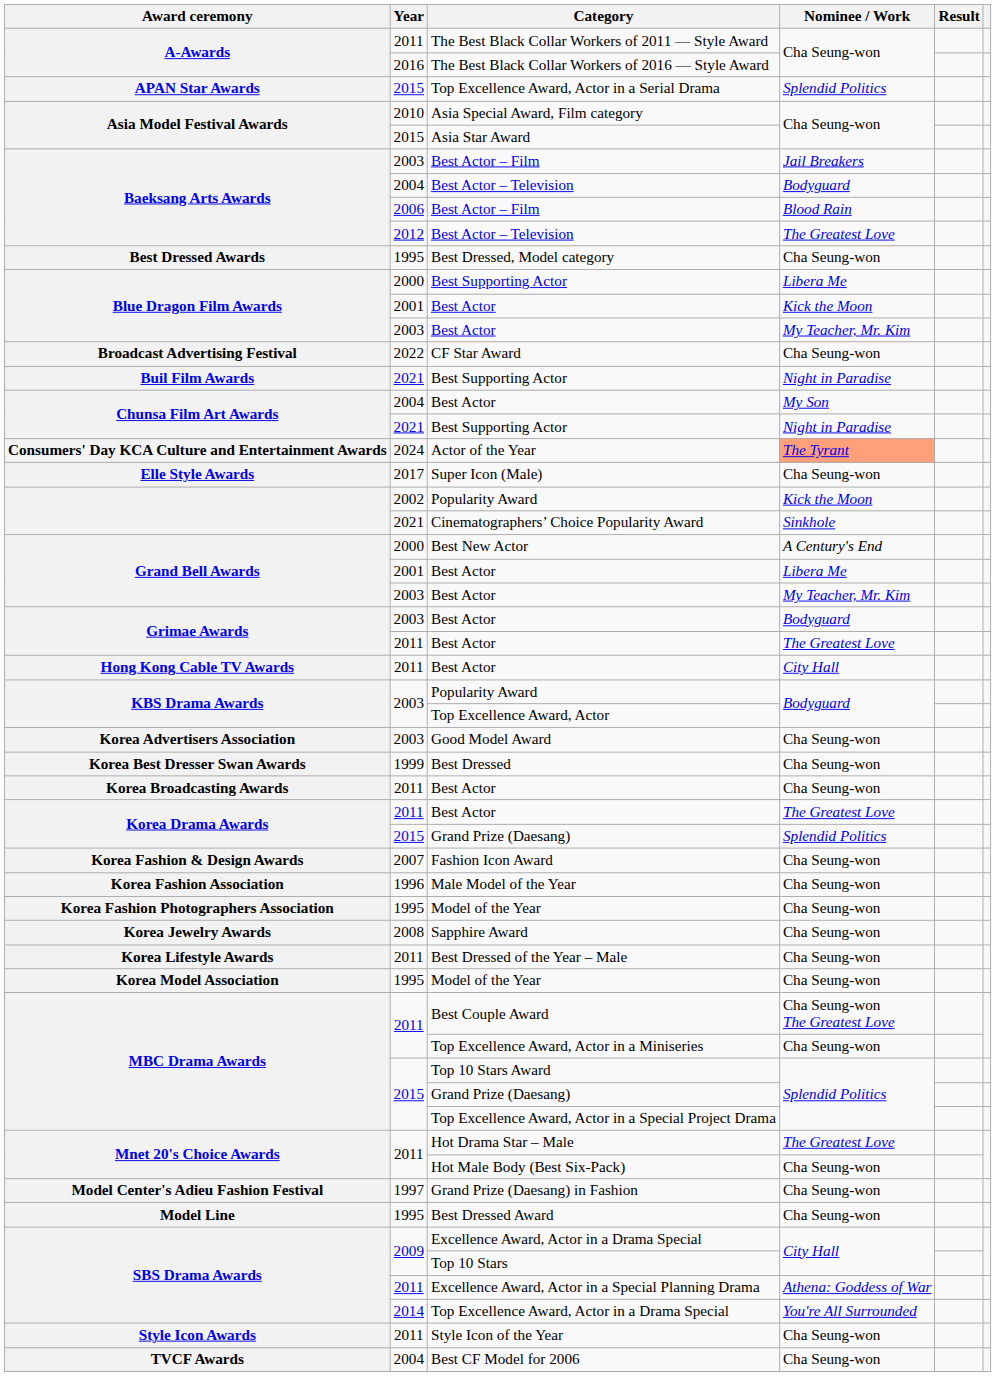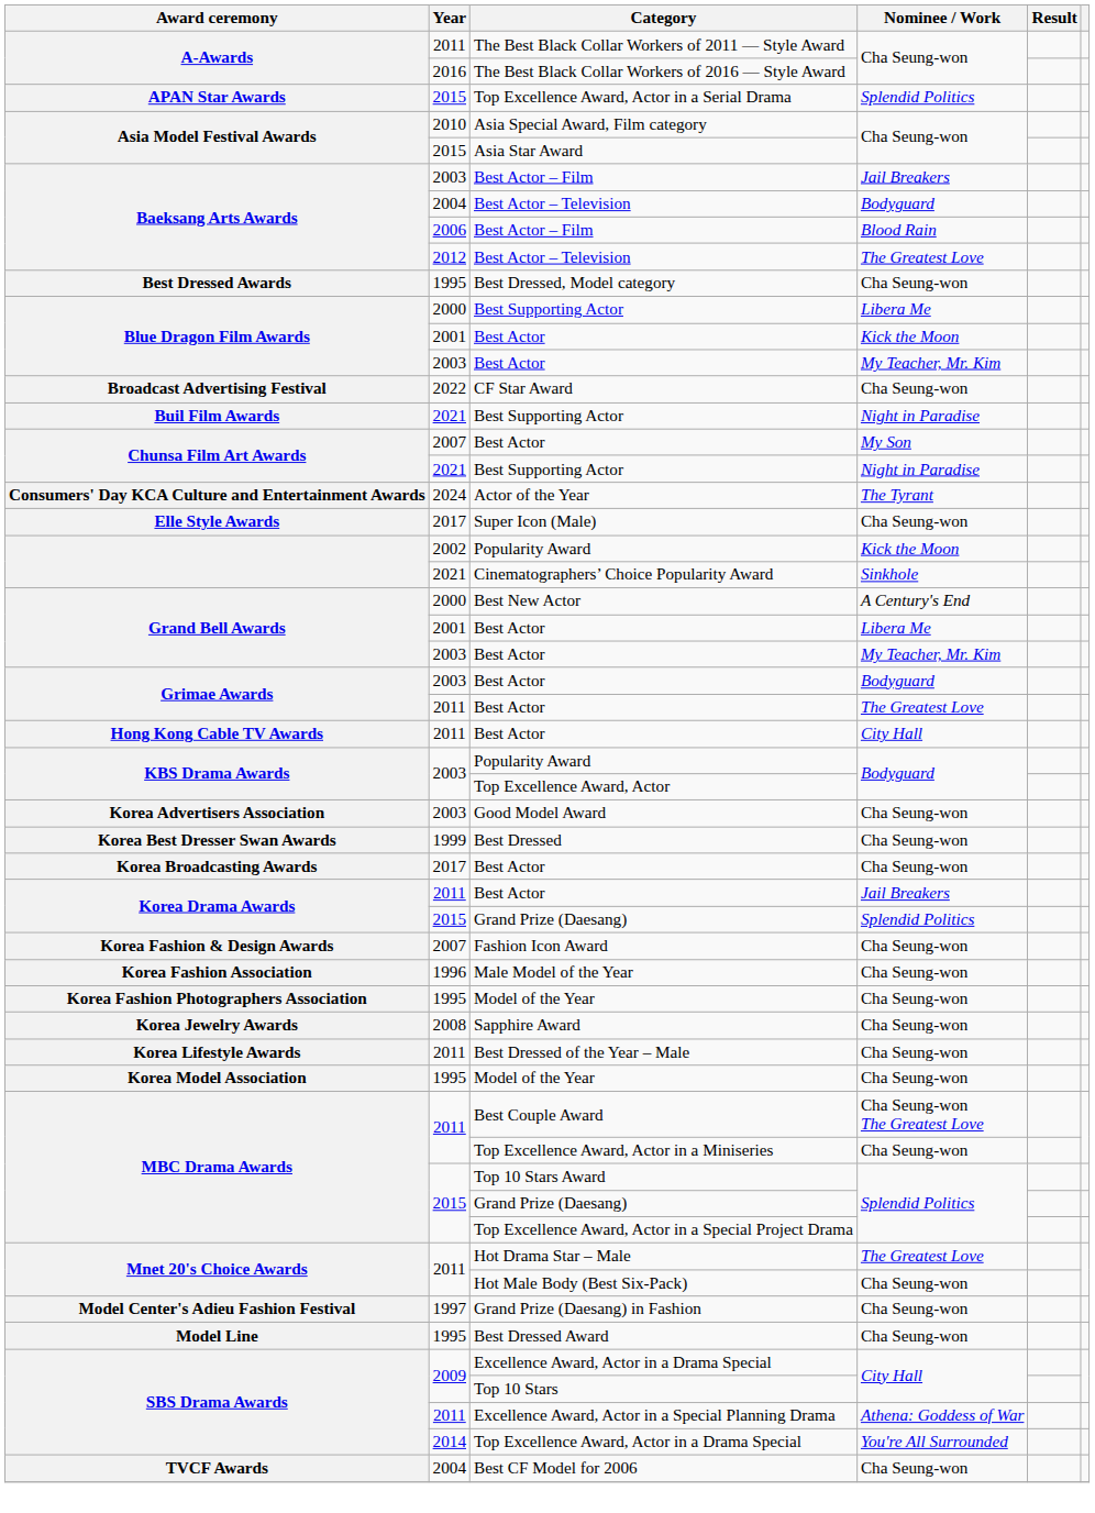 <table class="wikitable plainrowheaders sortable">
 <tr>
 <th scope="col">Award ceremony</th>
 <th scope="col">Year</th>
 <th scope="col">Category</th>
 <th scope="col">Nominee / Work</th>
 <th scope="col">Result</th>
 <th scope="col" class="unsortable"></th>
 </tr>
 <tr>
 <th scope="row" rowspan="2"><a href='#'>A-Awards</a></th>
 <td style="text-align:center">2011</td>
 <td>The Best Black Collar Workers of 2011 — Style Award</td>
 <td rowspan="2">Cha Seung-won</td>
 <td></td>
 <td style="text-align:center"></td>
 </tr>
 <tr>
 <td style="text-align:center">2016</td>
 <td>The Best Black Collar Workers of 2016 — Style Award</td>
 <td></td>
 <td style="text-align:center"></td>
 </tr>
 <tr>
 <th scope="row"><a href='#'>APAN Star Awards</a></th>
 <td style="text-align:center"><a href='#'>2015</a></td>
 <td>Top Excellence Award, Actor in a Serial Drama</td>
 <td><em><a href='#'>Splendid Politics</a></em></td>
 <td></td>
 <td></td>
 </tr>
 <tr>
 <th scope="row" rowspan="2">Asia Model Festival Awards</th>
 <td style="text-align:center">2010</td>
 <td>Asia Special Award, Film category</td>
 <td rowspan="2">Cha Seung-won</td>
 <td></td>
 <td></td>
 </tr>
 <tr>
 <td style="text-align:center">2015</td>
 <td>Asia Star Award</td>
 <td></td>
 <td></td>
 </tr>
 <tr>
 <th scope="row" rowspan="4"><a href='#'>Baeksang Arts Awards</a></th>
 <td style="text-align:center">2003</td>
 <td><a href='#'>Best Actor – Film</a></td>
 <td><em><a href='#'>Jail Breakers</a></em></td>
 <td></td>
 <td></td>
 </tr>
 <tr>
 <td style="text-align:center">2004</td>
 <td><a href='#'>Best Actor – Television</a></td>
 <td><em><a href='#'>Bodyguard</a></em></td>
 <td></td>
 <td></td>
 </tr>
 <tr>
 <td style="text-align:center"><a href='#'>2006</a></td>
 <td><a href='#'>Best Actor – Film</a></td>
 <td><em><a href='#'>Blood Rain</a></em></td>
 <td></td>
 <td></td>
 </tr>
 <tr>
 <td style="text-align:center"><a href='#'>2012</a></td>
 <td><a href='#'>Best Actor – Television</a></td>
 <td><em><a href='#'>The Greatest Love</a></em></td>
 <td></td>
 <td></td>
 </tr>
 <tr>
 <th scope="row">Best Dressed Awards</th>
 <td style="text-align:center">1995</td>
 <td>Best Dressed, Model category</td>
 <td>Cha Seung-won</td>
 <td></td>
 <td></td>
 </tr>
 <tr>
 <th scope="row" rowspan="3"><a href='#'>Blue Dragon Film Awards</a></th>
 <td style="text-align:center">2000</td>
 <td><a href='#'>Best Supporting Actor</a></td>
 <td><em><a href='#'>Libera Me</a></em></td>
 <td></td>
 <td></td>
 </tr>
 <tr>
 <td style="text-align:center">2001</td>
 <td><a href='#'>Best Actor</a></td>
 <td><em><a href='#'>Kick the Moon</a></em></td>
 <td></td>
 <td></td>
 </tr>
 <tr>
 <td style="text-align:center">2003</td>
 <td><a href='#'>Best Actor</a></td>
 <td><em><a href='#'>My Teacher, Mr. Kim</a></em></td>
 <td></td>
 <td></td>
 </tr>
 <tr>
 <th scope="row">Broadcast Advertising Festival</th>
 <td style="text-align:center">2022</td>
 <td>CF Star Award</td>
 <td>Cha Seung-won</td>
 <td></td>
 <td style="text-align:center"></td>
 </tr>
 <tr>
 <th scope="row"><a href='#'>Buil Film Awards</a></th>
 <td style="text-align:center"><a href='#'>2021</a></td>
 <td>Best Supporting Actor</td>
 <td><em><a href='#'>Night in Paradise</a></em></td>
 <td></td>
 <td style="text-align:center"></td>
 </tr>
 <tr>
 <th scope="row" rowspan="2"><a href='#'>Chunsa Film Art Awards</a></th>
-<td style="text-align:center">2004</td>
+<td style="text-align:center">2007</td>
 <td>Best Actor</td>
 <td><em><a href='#'>My Son</a></em></td>
 <td></td>
 <td style="text-align:center"></td>
 </tr>
 <tr>
 <td style="text-align:center"><a href='#'>2021</a></td>
 <td>Best Supporting Actor</td>
 <td><em><a href='#'>Night in Paradise</a></em></td>
 <td></td>
 <td style="text-align:center"></td>
 </tr>
 <tr>
 <th scope="row">Consumers' Day KCA Culture and Entertainment Awards</th>
 <td style="text-align:center">2024</td>
 <td>Actor of the Year</td>
-<td style="background: lightsalmon;"><em><a href='#'>The Tyrant</a></em></td>
+<td><em><a href='#'>The Tyrant</a></em></td>
 <td></td>
 <td style="text-align:center"></td>
 </tr>
 <tr>
 <th scope="row"><a href='#'>Elle Style Awards</a></th>
 <td style="text-align:center">2017</td>
 <td>Super Icon (Male)</td>
 <td>Cha Seung-won</td>
 <td></td>
 <td style="text-align:center"></td>
 </tr>
 <tr>
 <th scope="row" rowspan="2"></th>
 <td style="text-align:center">2002</td>
 <td>Popularity Award</td>
 <td><em><a href='#'>Kick the Moon</a></em></td>
 <td></td>
 <td></td>
 </tr>
 <tr>
 <td style="text-align:center">2021</td>
 <td>Cinematographers’ Choice Popularity Award</td>
 <td><em><a href='#'>Sinkhole</a></em></td>
 <td></td>
 <td style="text-align:center"></td>
 </tr>
 <tr>
 <th scope="row" rowspan="3"><a href='#'>Grand Bell Awards</a></th>
 <td style="text-align:center">2000</td>
 <td>Best New Actor</td>
 <td><em>A Century's End</em></td>
 <td></td>
 <td></td>
 </tr>
 <tr>
 <td style="text-align:center">2001</td>
 <td>Best Actor</td>
 <td><em><a href='#'>Libera Me</a></em></td>
 <td></td>
 <td></td>
 </tr>
 <tr>
 <td style="text-align:center">2003</td>
 <td>Best Actor</td>
 <td><em><a href='#'>My Teacher, Mr. Kim</a></em></td>
 <td></td>
 <td></td>
 </tr>
 <tr>
 <th scope="row" rowspan="2"><a href='#'>Grimae Awards</a></th>
 <td style="text-align:center">2003</td>
 <td>Best Actor</td>
 <td><em><a href='#'>Bodyguard</a></em></td>
 <td></td>
 <td></td>
 </tr>
 <tr>
 <td style="text-align:center">2011</td>
 <td>Best Actor</td>
 <td><em><a href='#'>The Greatest Love</a></em></td>
 <td></td>
 <td style="text-align:center"></td>
 </tr>
 <tr>
 <th scope="row"><a href='#'>Hong Kong Cable TV Awards</a></th>
 <td style="text-align:center">2011</td>
 <td>Best Actor</td>
 <td><em><a href='#'>City Hall</a></em></td>
 <td></td>
 <td></td>
 </tr>
 <tr>
 <th scope="row" rowspan="2"><a href='#'>KBS Drama Awards</a></th>
 <td style="text-align:center" rowspan="2">2003</td>
 <td>Popularity Award</td>
 <td rowspan="2"><em><a href='#'>Bodyguard</a></em></td>
 <td></td>
 <td></td>
 </tr>
 <tr>
 <td>Top Excellence Award, Actor</td>
 <td></td>
 <td></td>
 </tr>
 <tr>
 <th scope="row">Korea Advertisers Association</th>
 <td style="text-align:center">2003</td>
 <td>Good Model Award</td>
 <td>Cha Seung-won</td>
 <td></td>
 <td></td>
 </tr>
 <tr>
 <th scope="row">Korea Best Dresser Swan Awards</th>
 <td style="text-align:center">1999</td>
 <td>Best Dressed</td>
 <td>Cha Seung-won</td>
 <td></td>
 <td></td>
 </tr>
 <tr>
 <th scope="row">Korea Broadcasting Awards</th>
-<td style="text-align:center">2011</td>
+<td style="text-align:center">2017</td>
 <td>Best Actor</td>
 <td>Cha Seung-won</td>
 <td></td>
 <td style="text-align:center"></td>
 </tr>
 <tr>
 <th scope="row" rowspan="2"><a href='#'>Korea Drama Awards</a></th>
 <td style="text-align:center"><a href='#'>2011</a></td>
 <td>Best Actor</td>
-<td><em><a href='#'>The Greatest Love</a></em></td>
+<td><em><a href='#'>Jail Breakers</a></em></td>
 <td></td>
 <td></td>
 </tr>
 <tr>
 <td style="text-align:center"><a href='#'>2015</a></td>
 <td>Grand Prize (Daesang)</td>
 <td><em><a href='#'>Splendid Politics</a></em></td>
 <td></td>
 <td></td>
 </tr>
 <tr>
 <th scope="row">Korea Fashion & Design Awards</th>
 <td style="text-align:center">2007</td>
 <td>Fashion Icon Award</td>
 <td>Cha Seung-won</td>
 <td></td>
 <td></td>
 </tr>
 <tr>
 <th scope="row">Korea Fashion Association</th>
 <td style="text-align:center">1996</td>
 <td>Male Model of the Year</td>
 <td>Cha Seung-won</td>
 <td></td>
 <td></td>
 </tr>
 <tr>
 <th scope="row">Korea Fashion Photographers Association</th>
 <td style="text-align:center">1995</td>
 <td>Model of the Year</td>
 <td>Cha Seung-won</td>
 <td></td>
 <td></td>
 </tr>
 <tr>
 <th scope="row">Korea Jewelry Awards</th>
 <td style="text-align:center">2008</td>
 <td>Sapphire Award</td>
 <td>Cha Seung-won</td>
 <td></td>
 <td></td>
 </tr>
 <tr>
 <th scope="row">Korea Lifestyle Awards</th>
 <td style="text-align:center">2011</td>
 <td>Best Dressed of the Year – Male</td>
 <td>Cha Seung-won</td>
 <td></td>
 <td style="text-align:center"></td>
 </tr>
 <tr>
 <th scope="row">Korea Model Association</th>
 <td style="text-align:center">1995</td>
 <td>Model of the Year</td>
 <td>Cha Seung-won</td>
 <td></td>
 <td></td>
 </tr>
 <tr>
 <th scope="row" rowspan="5"><a href='#'>MBC Drama Awards</a></th>
 <td style="text-align:center" rowspan="2"><a href='#'>2011</a></td>
 <td>Best Couple Award</td>
 <td>Cha Seung-won <br><em><a href='#'>The Greatest Love</a></em></td>
 <td></td>
 <td style="text-align:center" rowspan="2"></td>
 </tr>
 <tr>
 <td>Top Excellence Award, Actor in a Miniseries</td>
 <td>Cha Seung-won</td>
 <td></td>
 </tr>
 <tr>
 <td style="text-align:center" rowspan="3"><a href='#'>2015</a></td>
 <td>Top 10 Stars Award</td>
 <td rowspan="3"><em><a href='#'>Splendid Politics</a></em></td>
 <td></td>
 <td></td>
 </tr>
 <tr>
 <td>Grand Prize (Daesang)</td>
 <td></td>
 <td></td>
 </tr>
 <tr>
 <td>Top Excellence Award, Actor in a Special Project Drama</td>
 <td></td>
 <td></td>
 </tr>
 <tr>
 <th scope="row" rowspan="2"><a href='#'>Mnet 20's Choice Awards</a></th>
 <td style="text-align:center" rowspan="2">2011</td>
 <td>Hot Drama Star – Male</td>
 <td><em><a href='#'>The Greatest Love</a></em></td>
 <td></td>
 <td style="text-align:center" rowspan="2"></td>
 </tr>
 <tr>
 <td>Hot Male Body (Best Six-Pack)</td>
 <td>Cha Seung-won</td>
 <td></td>
 </tr>
 <tr>
 <th scope="row">Model Center's Adieu Fashion Festival</th>
 <td style="text-align:center">1997</td>
 <td>Grand Prize (Daesang) in Fashion</td>
 <td>Cha Seung-won</td>
 <td></td>
 <td></td>
 </tr>
 <tr>
 <th scope="row">Model Line</th>
 <td style="text-align:center">1995</td>
 <td>Best Dressed Award</td>
 <td>Cha Seung-won</td>
 <td></td>
 <td></td>
 </tr>
 <tr>
 <th scope="row" rowspan="4"><a href='#'>SBS Drama Awards</a></th>
 <td style="text-align:center" rowspan="2"><a href='#'>2009</a></td>
 <td>Excellence Award, Actor in a Drama Special</td>
 <td rowspan="2"><em><a href='#'>City Hall</a></em></td>
 <td></td>
 <td style="text-align:center" rowspan="2"></td>
 </tr>
 <tr>
 <td>Top 10 Stars</td>
 <td></td>
 </tr>
 <tr>
 <td style="text-align:center"><a href='#'>2011</a></td>
 <td>Excellence Award, Actor in a Special Planning Drama</td>
 <td><em><a href='#'>Athena: Goddess of War</a></em></td>
 <td></td>
 <td></td>
 </tr>
 <tr>
 <td style="text-align:center"><a href='#'>2014</a></td>
 <td>Top Excellence Award, Actor in a Drama Special</td>
 <td><em><a href='#'>You're All Surrounded</a></em></td>
 <td></td>
 <td></td>
 </tr>
 <tr>
-<th scope="row"><a href='#'>Style Icon Awards</a></th>
-<td style="text-align:center">2011</td>
-<td>Style Icon of the Year</td>
-<td>Cha Seung-won</td>
-<td></td>
-<td style="text-align:center"></td>
-</tr>
-<tr>
 <th scope="row">TVCF Awards</th>
 <td style="text-align:center">2004</td>
 <td>Best CF Model for 2006</td>
 <td>Cha Seung-won</td>
 <td></td>
 <td></td>
 </tr>
 <tr>
 </tr>
 </table>
